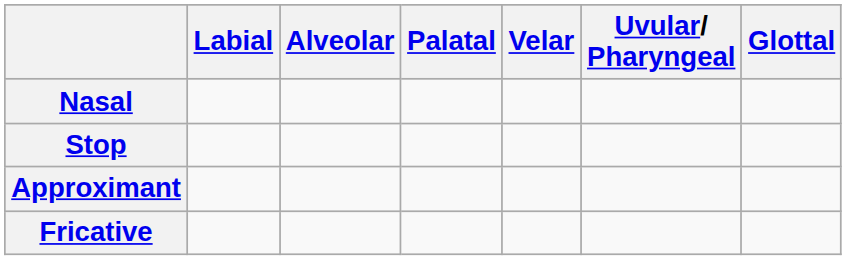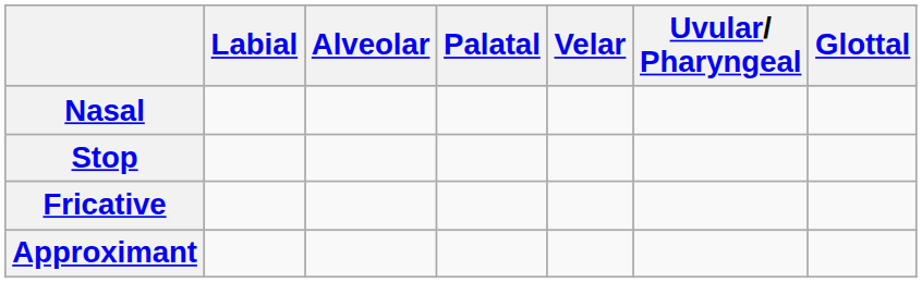 <table class="wikitable" style="text-align: center">
 <tr>
 <th></th>
 <th><a href='#'>Labial</a></th>
 <th><a href='#'>Alveolar</a></th>
 <th><a href='#'>Palatal</a></th>
 <th><a href='#'>Velar</a></th>
 <th><a href='#'>Uvular</a>/<br><a href='#'>Pharyngeal</a></th>
 <th><a href='#'>Glottal</a></th>
 </tr>
 <tr>
 <th><a href='#'>Nasal</a></th>
 <td></td>
 <td></td>
 <td></td>
 <td></td>
 <td></td>
 <td></td>
 </tr>
 <tr>
 <th><a href='#'>Stop</a></th>
 <td> </td>
 <td> </td>
 <td></td>
 <td> </td>
 <td></td>
 <td></td>
 </tr>
 <tr>
+<th><a href='#'>Fricative</a></th>
+<td></td>
+<td></td>
+<td></td>
+<td></td>
+<td></td>
+<td></td>
+</tr>
+<tr>
 <th><a href='#'>Approximant</a></th>
 <td></td>
 <td> </td>
 <td></td>
 <td></td>
 <td></td>
 <td></td>
 </tr>
-<tr>
-<th><a href='#'>Fricative</a></th>
-<td></td>
-<td></td>
-<td></td>
-<td></td>
-<td></td>
-<td></td>
-</tr>
 </table>
